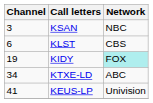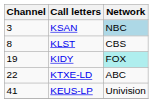 <table class="wikitable sortable">
 <tr>
 <th valign="bottom">Channel<br></th>
 <th valign="bottom">Call letters<br></th>
 <th valign="bottom">Network</th>
 </tr>
 <tr>
 <td>3</td>
 <td><a href='#'>KSAN</a></td>
-<td>NBC</td>
+<td style="background: lightblue;">NBC</td>
 </tr>
 <tr>
-<td>6</td>
+<td>8</td>
 <td><a href='#'>KLST</a></td>
 <td>CBS</td>
 </tr>
 <tr>
 <td>19</td>
 <td><a href='#'>KIDY</a></td>
 <td style="background: paleturquoise;">FOX</td>
 </tr>
 <tr>
-<td>34</td>
+<td>22</td>
 <td><a href='#'>KTXE-LD</a></td>
 <td>ABC</td>
 </tr>
 <tr>
 <td>41</td>
 <td><a href='#'>KEUS-LP</a></td>
 <td>Univision</td>
 </tr>
 <tr>
 </tr>
 </table>
